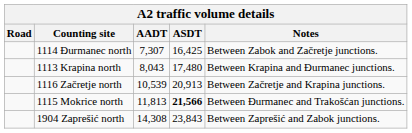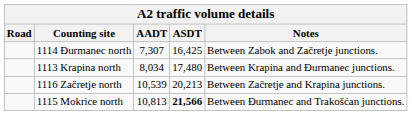 <table class="wikitable">
 <tr>
 <td colspan=5 bgcolor="#f2f2f2" align=center style=margin-top:15><big><strong>A2 traffic volume details</strong></big></td>
 </tr>
 <tr>
 <td align=center bgcolor="#f2f2f2"><strong>Road</strong></td>
 <td align=center bgcolor="#f2f2f2"><strong>Counting site</strong></td>
 <td align=center bgcolor="#f2f2f2"><strong>AADT</strong></td>
 <td align=center bgcolor="#f2f2f2"><strong>ASDT</strong></td>
 <td align=center bgcolor="#f2f2f2"><strong>Notes</strong></td>
 </tr>
 <tr>
 <td></td>
 <td>1114 Đurmanec north</td>
 <td align=center>7,307</td>
 <td align=center>16,425</td>
 <td>Between Zabok and Začretje junctions.</td>
 </tr>
 <tr>
 <td></td>
 <td>1113 Krapina north</td>
-<td align=center>8,043</td>
+<td align=center>8,034</td>
 <td align=center>17,480</td>
 <td>Between Krapina and Đurmanec junctions.</td>
 </tr>
 <tr>
 <td></td>
 <td>1116 Začretje north</td>
 <td align=center>10,539</td>
-<td align=center>20,913</td>
+<td align=center>20,213</td>
 <td>Between Začretje and Krapina junctions.</td>
 </tr>
 <tr>
 <td></td>
 <td>1115 Mokrice north</td>
-<td align=center>11,813</td>
+<td align=center>10,813</td>
 <td align=center><strong>21,566</strong></td>
 <td>Between Đurmanec and Trakošćan junctions.</td>
 </tr>
-<tr>
-<td></td>
-<td>1904 Zaprešić north</td>
-<td align=center>14,308</td>
-<td align=center>23,843</td>
-<td>Between Zaprešić and Zabok junctions.</td>
-</tr>
 </table>
